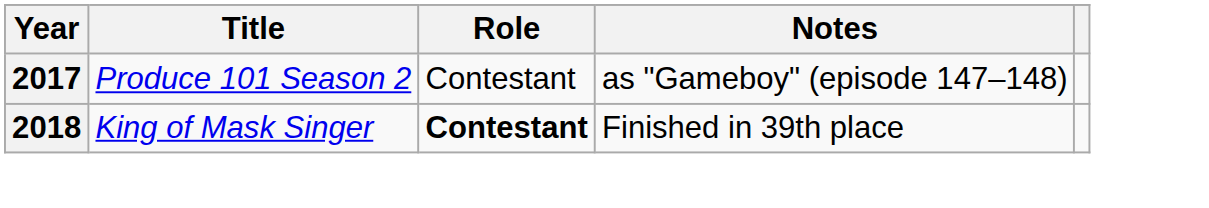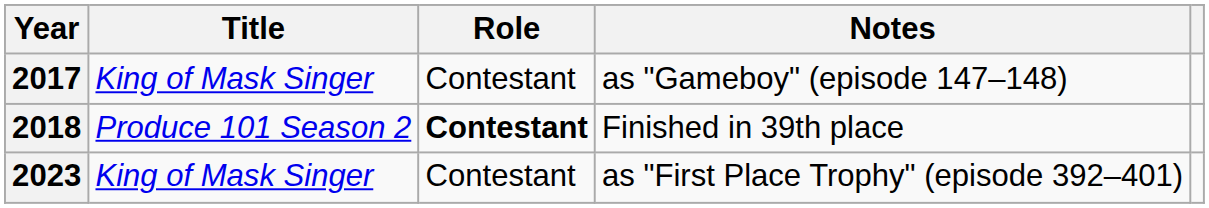 <table class="wikitable sortable plainrowheaders">
 <tr>
 <th scope="col">Year</th>
 <th scope="col">Title</th>
 <th scope="col">Role</th>
 <th scope="col">Notes</th>
 <th scope="col" class="unsortable"></th>
 </tr>
 <tr>
 <th scope="row">2017</th>
-<td><em><a href='#'>Produce 101 Season 2</a></em></td>
+<td><em><a href='#'>King of Mask Singer</a></em></td>
 <td>Contestant</td>
 <td>as "Gameboy" (episode 147–148)</td>
 <td></td>
 </tr>
 <tr>
 <th scope="row">2018</th>
-<td><em><a href='#'>King of Mask Singer</a></em></td>
+<td><em><a href='#'>Produce 101 Season 2</a></em></td>
 <td><strong>Contestant</strong></td>
 <td>Finished in 39th place</td>
 <td></td>
 </tr>
+<tr>
+<th scope="row">2023</th>
+<td><em><a href='#'>King of Mask Singer</a></em></td>
+<td>Contestant</td>
+<td>as "First Place Trophy" (episode 392–401)</td>
+<td></td>
+</tr>
 </table>
